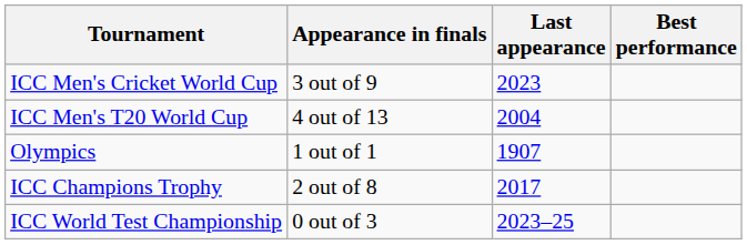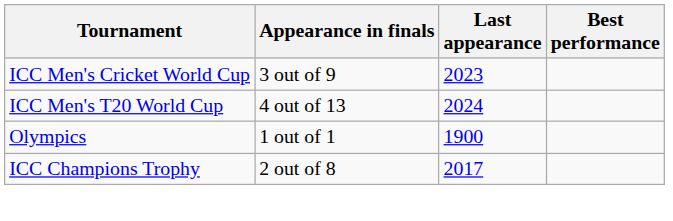 <table class="wikitable sortable" style="text-align:left;">
 <tr>
 <th>Tournament</th>
 <th data-sort-type="number">Appearance in finals</th>
 <th>Last<br>appearance</th>
 <th>Best<br>performance</th>
 </tr>
 <tr>
 <td><a href='#'>ICC Men's Cricket World Cup</a></td>
 <td>3 out of 9</td>
 <td><a href='#'>2023</a></td>
 <td></td>
 </tr>
 <tr>
 <td><a href='#'>ICC Men's T20 World Cup</a></td>
 <td>4 out of 13</td>
-<td><a href='#'>2004</a></td>
+<td><a href='#'>2024</a></td>
 <td></td>
 </tr>
 <tr>
 <td><a href='#'>Olympics</a></td>
 <td>1 out of 1</td>
-<td><a href='#'>1907</a></td>
+<td><a href='#'>1900</a></td>
 <td></td>
 </tr>
 <tr>
 <td><a href='#'>ICC Champions Trophy</a></td>
 <td>2 out of 8</td>
 <td><a href='#'>2017</a></td>
 <td></td>
 </tr>
-<tr>
-<td><a href='#'>ICC World Test Championship</a></td>
-<td>0 out of 3</td>
-<td><a href='#'>2023–25</a></td>
-<td></td>
-</tr>
 </table>
